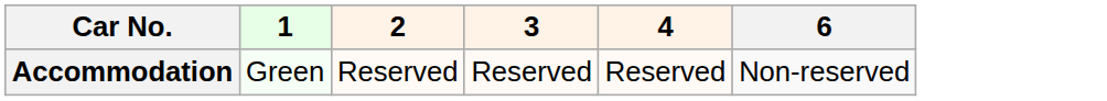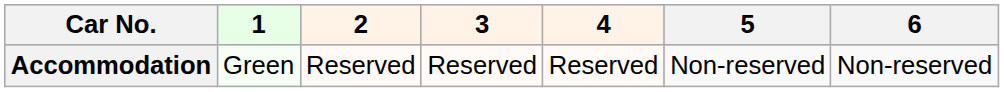 <table class="wikitable">
 <tr>
 <th>Car No.</th>
 <th style="background: #E6FFE6">1</th>
 <th style="background: #FFF2E6">2</th>
 <th style="background: #FFF2E6">3</th>
 <th style="background: #FFF2E6">4</th>
+<th>5</th>
 <th>6</th>
 </tr>
 <tr>
 <th>Accommodation</th>
 <td style="background: #F5FFF5">Green</td>
 <td style="background: #FFFAF5">Reserved</td>
 <td style="background: #FFFAF5">Reserved</td>
 <td style="background: #FFFAF5">Reserved</td>
 <td>Non-reserved</td>
+<td>Non-reserved</td>
 </tr>
 </table>
